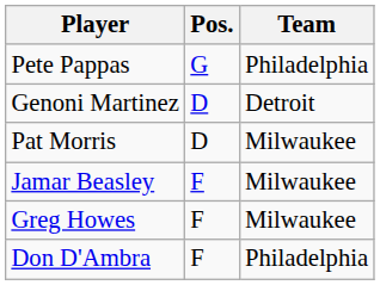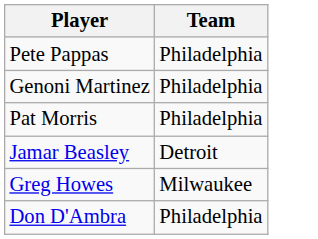 <table class="wikitable">
 <tr>
 <th>Player</th>
-<th>Pos.</th>
 <th>Team</th>
 </tr>
 <tr>
 <td>Pete Pappas</td>
-<td><a href='#'>G</a></td>
 <td>Philadelphia</td>
 </tr>
 <tr>
 <td>Genoni Martinez</td>
-<td><a href='#'>D</a></td>
+<td>Philadelphia</td>
+</tr>
+<tr>
+<td>Pat Morris</td>
+<td>Philadelphia</td>
+</tr>
+<tr>
+<td><a href='#'>Jamar Beasley</a></td>
 <td>Detroit</td>
 </tr>
 <tr>
-<td>Pat Morris</td>
-<td>D</td>
-<td>Milwaukee</td>
-</tr>
-<tr>
-<td><a href='#'>Jamar Beasley</a></td>
-<td><a href='#'>F</a></td>
-<td>Milwaukee</td>
-</tr>
-<tr>
 <td><a href='#'>Greg Howes</a></td>
-<td>F</td>
 <td>Milwaukee</td>
 </tr>
 <tr>
 <td><a href='#'>Don D'Ambra</a></td>
-<td>F</td>
 <td>Philadelphia</td>
 </tr>
 </table>
